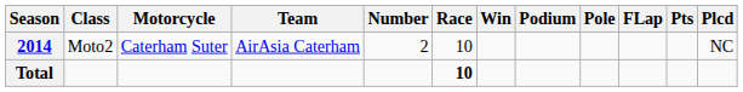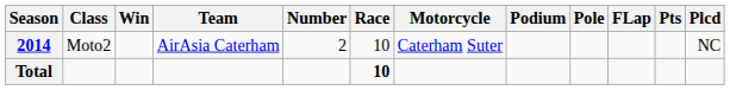 <table class="wikitable">
 <tr>
 <th>Season</th>
 <th>Class</th>
-<th>Motorcycle</th>
+<th>Win</th>
 <th>Team</th>
 <th>Number</th>
 <th>Race</th>
-<th>Win</th>
+<th>Motorcycle</th>
 <th>Podium</th>
 <th>Pole</th>
 <th>FLap</th>
 <th>Pts</th>
 <th>Plcd</th>
 </tr>
 <tr align="right">
 <th><a href='#'>2014</a></th>
 <td>Moto2</td>
-<td><a href='#'>Caterham</a> <a href='#'>Suter</a></td>
+<td></td>
 <td><a href='#'>AirAsia Caterham</a></td>
 <td>2</td>
 <td>10</td>
-<td></td>
+<td><a href='#'>Caterham</a> <a href='#'>Suter</a></td>
 <td></td>
 <td></td>
 <td></td>
 <td></td>
 <td>NC</td>
 </tr>
 <tr align="right">
 <th>Total</th>
 <td></td>
 <td></td>
 <td></td>
 <td></td>
 <td><strong>10</strong></td>
 <td></td>
 <td></td>
 <td></td>
 <td></td>
 <td></td>
 <td></td>
 </tr>
 </table>
